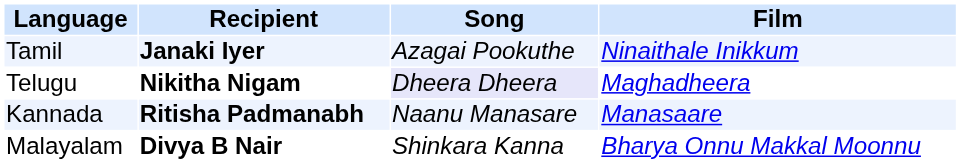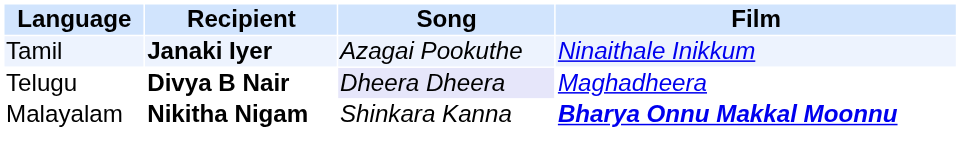 <table cellspacing="1" cellpadding="1" border="0" style="width:50%;">
 <tr style="background:#d1e4fd;">
 <th>Language</th>
 <th>Recipient</th>
 <th>Song</th>
 <th>Film</th>
 </tr>
 <tr style="background:#edf3fe;">
 <td>Tamil</td>
 <td><strong>Janaki Iyer</strong></td>
 <td><em>Azagai Pookuthe</em></td>
 <td><em><a href='#'>Ninaithale Inikkum</a></em></td>
 </tr>
 <tr>
 <td>Telugu</td>
-<td><strong>Nikitha Nigam</strong></td>
+<td><strong>Divya B Nair</strong></td>
 <td style="background: lavender;"><em>Dheera Dheera</em></td>
 <td><em><a href='#'>Maghadheera</a></em></td>
 </tr>
-<tr style="background:#edf3fe;">
-<td>Kannada</td>
-<td><strong>Ritisha Padmanabh</strong></td>
-<td><em>Naanu Manasare</em></td>
-<td><em><a href='#'>Manasaare</a></em></td>
-</tr>
 <tr>
 <td>Malayalam</td>
-<td><strong>Divya B Nair</strong></td>
+<td><strong>Nikitha Nigam</strong></td>
 <td><em>Shinkara Kanna</em></td>
-<td><em><a href='#'>Bharya Onnu Makkal Moonnu</a></em></td>
+<td><strong><em><a href='#'>Bharya Onnu Makkal Moonnu</a></em></strong></td>
 </tr>
 </table>
